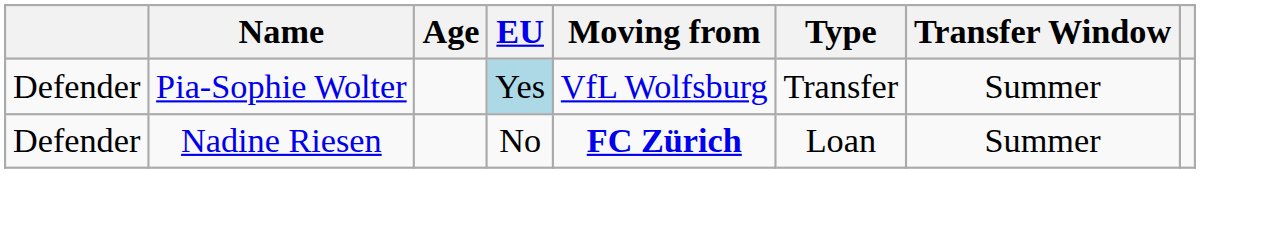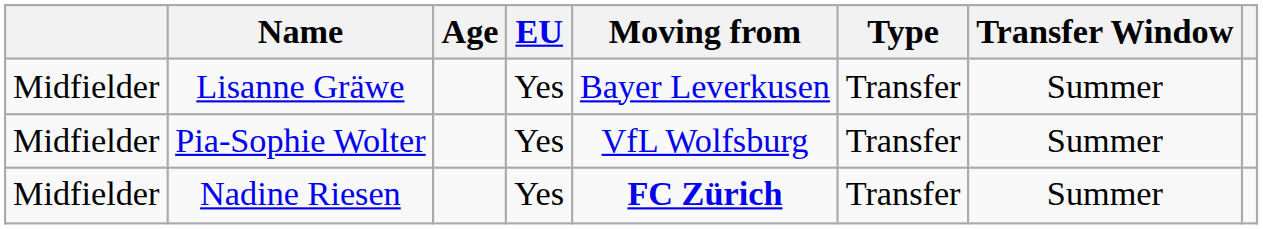 <table class="wikitable" Style="text-align: center">
 <tr>
 <th></th>
 <th>Name</th>
 <th>Age</th>
 <th><a href='#'>EU</a></th>
 <th>Moving from</th>
 <th>Type</th>
 <th>Transfer Window</th>
 <th></th>
 </tr>
 <tr>
-<td>Defender</td>
+<td>Midfielder</td>
+<td><a href='#'>Lisanne Gräwe</a></td>
+<td></td>
+<td>Yes</td>
+<td><a href='#'>Bayer Leverkusen</a></td>
+<td>Transfer</td>
+<td>Summer</td>
+<td></td>
+</tr>
+<tr>
+<td>Midfielder</td>
 <td><a href='#'>Pia-Sophie Wolter</a></td>
 <td></td>
-<td style="background: lightblue;">Yes</td>
+<td>Yes</td>
 <td><a href='#'>VfL Wolfsburg</a></td>
 <td>Transfer</td>
 <td>Summer</td>
 <td></td>
 </tr>
 <tr>
-<td>Defender</td>
+<td>Midfielder</td>
 <td><a href='#'>Nadine Riesen</a></td>
 <td></td>
-<td>No</td>
+<td>Yes</td>
 <td><strong><a href='#'>FC Zürich</a></strong></td>
-<td>Loan</td>
+<td>Transfer</td>
 <td>Summer</td>
 <td></td>
 </tr>
 </table>
